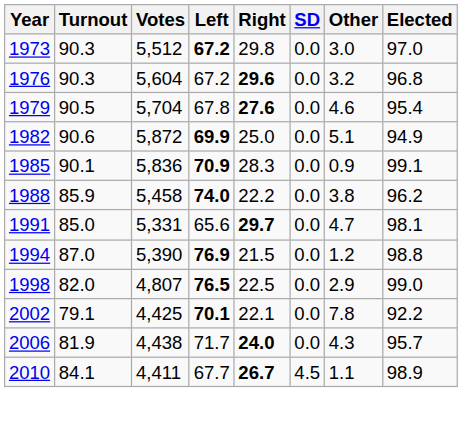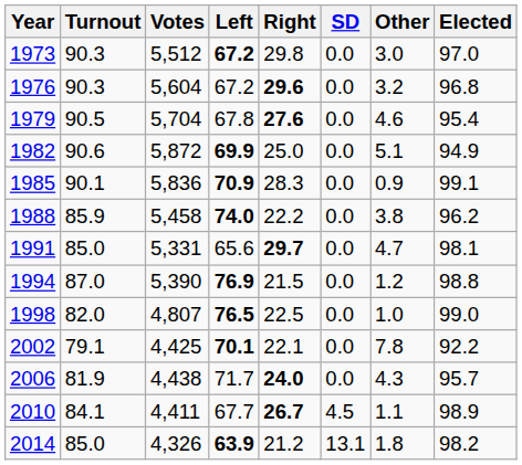 <table class="wikitable sortable" style="font-size: 95%;">
 <tr>
 <th>Year</th>
 <th>Turnout</th>
 <th>Votes</th>
 <th>Left</th>
 <th>Right</th>
 <th><a href='#'>SD</a></th>
 <th>Other</th>
 <th>Elected</th>
 </tr>
 <tr>
 <td><a href='#'>1973</a></td>
 <td>90.3</td>
 <td>5,512</td>
 <td><strong>67.2</strong></td>
 <td>29.8</td>
 <td>0.0</td>
 <td>3.0</td>
 <td>97.0</td>
 </tr>
 <tr>
 <td><a href='#'>1976</a></td>
 <td>90.3</td>
 <td>5,604</td>
 <td>67.2</td>
 <td><strong>29.6</strong></td>
 <td>0.0</td>
 <td>3.2</td>
 <td>96.8</td>
 </tr>
 <tr>
 <td><a href='#'>1979</a></td>
 <td>90.5</td>
 <td>5,704</td>
 <td>67.8</td>
 <td><strong>27.6</strong></td>
 <td>0.0</td>
 <td>4.6</td>
 <td>95.4</td>
 </tr>
 <tr>
 <td><a href='#'>1982</a></td>
 <td>90.6</td>
 <td>5,872</td>
 <td><strong>69.9</strong></td>
 <td>25.0</td>
 <td>0.0</td>
 <td>5.1</td>
 <td>94.9</td>
 </tr>
 <tr>
 <td><a href='#'>1985</a></td>
 <td>90.1</td>
 <td>5,836</td>
 <td><strong>70.9</strong></td>
 <td>28.3</td>
 <td>0.0</td>
 <td>0.9</td>
 <td>99.1</td>
 </tr>
 <tr>
 <td><a href='#'>1988</a></td>
 <td>85.9</td>
 <td>5,458</td>
 <td><strong>74.0</strong></td>
 <td>22.2</td>
 <td>0.0</td>
 <td>3.8</td>
 <td>96.2</td>
 </tr>
 <tr>
 <td><a href='#'>1991</a></td>
 <td>85.0</td>
 <td>5,331</td>
 <td>65.6</td>
 <td><strong>29.7</strong></td>
 <td>0.0</td>
 <td>4.7</td>
 <td>98.1</td>
 </tr>
 <tr>
 <td><a href='#'>1994</a></td>
 <td>87.0</td>
 <td>5,390</td>
 <td><strong>76.9</strong></td>
 <td>21.5</td>
 <td>0.0</td>
 <td>1.2</td>
 <td>98.8</td>
 </tr>
 <tr>
 <td><a href='#'>1998</a></td>
 <td>82.0</td>
 <td>4,807</td>
 <td><strong>76.5</strong></td>
 <td>22.5</td>
 <td>0.0</td>
-<td>2.9</td>
+<td>1.0</td>
 <td>99.0</td>
 </tr>
 <tr>
 <td><a href='#'>2002</a></td>
 <td>79.1</td>
 <td>4,425</td>
 <td><strong>70.1</strong></td>
 <td>22.1</td>
 <td>0.0</td>
 <td>7.8</td>
 <td>92.2</td>
 </tr>
 <tr>
 <td><a href='#'>2006</a></td>
 <td>81.9</td>
 <td>4,438</td>
 <td>71.7</td>
 <td><strong>24.0</strong></td>
 <td>0.0</td>
 <td>4.3</td>
 <td>95.7</td>
 </tr>
 <tr>
 <td><a href='#'>2010</a></td>
 <td>84.1</td>
 <td>4,411</td>
 <td>67.7</td>
 <td><strong>26.7</strong></td>
 <td>4.5</td>
 <td>1.1</td>
 <td>98.9</td>
 </tr>
+<tr>
+<td><a href='#'>2014</a></td>
+<td>85.0</td>
+<td>4,326</td>
+<td><strong>63.9</strong></td>
+<td>21.2</td>
+<td>13.1</td>
+<td>1.8</td>
+<td>98.2</td>
+</tr>
 </table>
